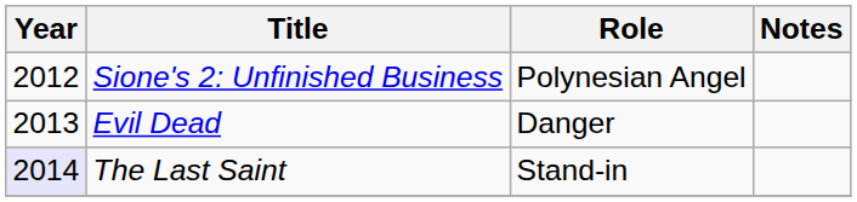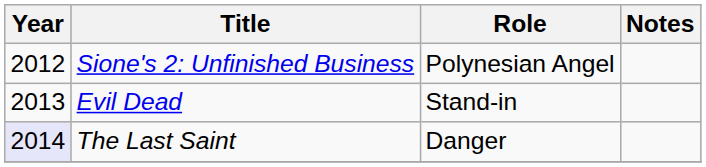 <table class="wikitable sortable">
 <tr>
 <th>Year</th>
 <th>Title</th>
 <th>Role</th>
 <th class="unsortable">Notes</th>
 </tr>
 <tr>
 <td>2012</td>
 <td><em><a href='#'>Sione's 2: Unfinished Business</a></em></td>
 <td>Polynesian Angel</td>
 <td></td>
 </tr>
 <tr>
 <td>2013</td>
 <td><em><a href='#'>Evil Dead</a></em></td>
-<td>Danger</td>
+<td>Stand-in</td>
 <td></td>
 </tr>
 <tr>
 <td style="background: lavender;">2014</td>
 <td><em>The Last Saint</em></td>
-<td>Stand-in</td>
+<td>Danger</td>
 <td></td>
 </tr>
 <tr>
 </tr>
 </table>
